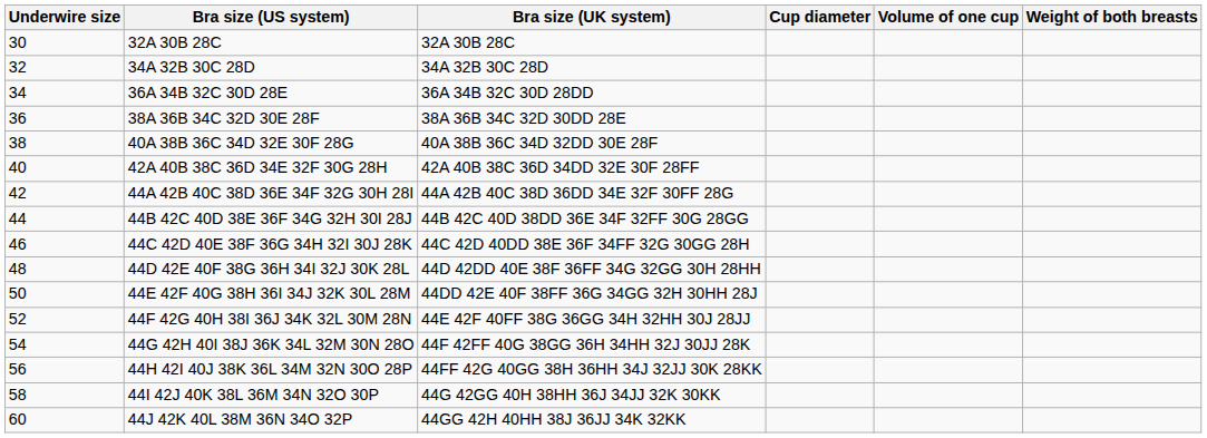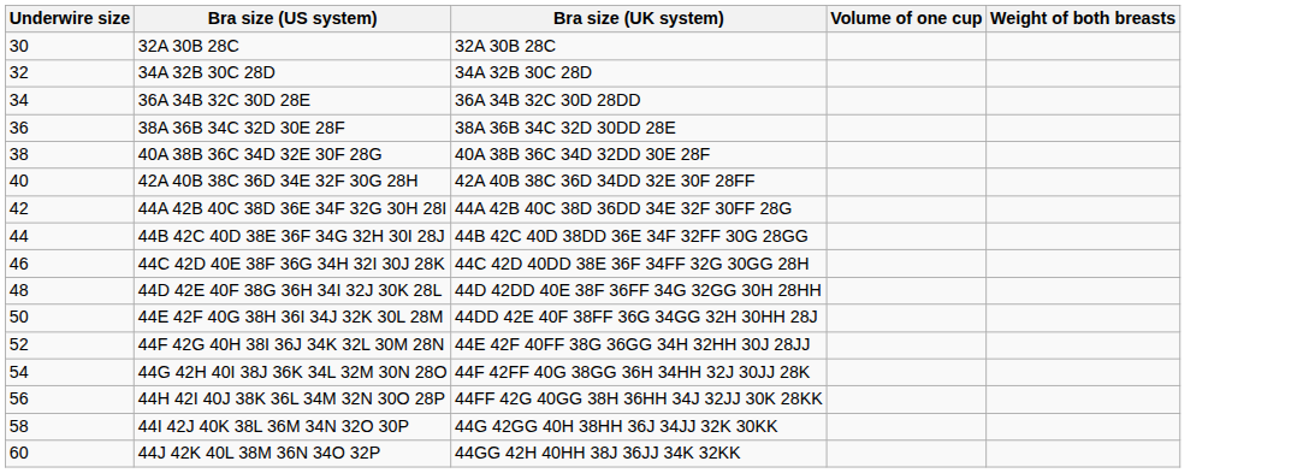 <table class="wikitable">
 <tr>
 <th>Underwire size</th>
 <th>Bra size (US system)</th>
 <th>Bra size (UK system)</th>
-<th>Cup diameter</th>
 <th>Volume of one cup</th>
 <th>Weight of both breasts</th>
 </tr>
 <tr>
 <td>30</td>
 <td>32A 30B 28C</td>
 <td>32A 30B 28C</td>
 <td></td>
 <td></td>
-<td></td>
 </tr>
 <tr>
 <td>32</td>
 <td>34A 32B 30C 28D</td>
 <td>34A 32B 30C 28D</td>
-<td></td>
 <td></td>
 <td></td>
 </tr>
 <tr>
 <td>34</td>
 <td>36A 34B 32C 30D 28E</td>
 <td>36A 34B 32C 30D 28DD</td>
 <td></td>
 <td></td>
-<td></td>
 </tr>
 <tr>
 <td>36</td>
 <td>38A 36B 34C 32D 30E 28F</td>
 <td>38A 36B 34C 32D 30DD 28E</td>
-<td></td>
 <td></td>
 <td></td>
 </tr>
 <tr>
 <td>38</td>
 <td>40A 38B 36C 34D 32E 30F 28G</td>
 <td>40A 38B 36C 34D 32DD 30E 28F</td>
 <td></td>
 <td></td>
-<td></td>
 </tr>
 <tr>
 <td>40</td>
 <td>42A 40B 38C 36D 34E 32F 30G 28H</td>
 <td>42A 40B 38C 36D 34DD 32E 30F 28FF</td>
-<td></td>
 <td></td>
 <td></td>
 </tr>
 <tr>
 <td>42</td>
 <td>44A 42B 40C 38D 36E 34F 32G 30H 28I</td>
 <td>44A 42B 40C 38D 36DD 34E 32F 30FF 28G</td>
 <td></td>
 <td></td>
-<td></td>
 </tr>
 <tr>
 <td>44</td>
 <td>44B 42C 40D 38E 36F 34G 32H 30I 28J</td>
 <td>44B 42C 40D 38DD 36E 34F 32FF 30G 28GG</td>
-<td></td>
 <td></td>
 <td></td>
 </tr>
 <tr>
 <td>46</td>
 <td>44C 42D 40E 38F 36G 34H 32I 30J 28K</td>
 <td>44C 42D 40DD 38E 36F 34FF 32G 30GG 28H</td>
 <td></td>
 <td></td>
-<td></td>
 </tr>
 <tr>
 <td>48</td>
 <td>44D 42E 40F 38G 36H 34I 32J 30K 28L</td>
 <td>44D 42DD 40E 38F 36FF 34G 32GG 30H 28HH</td>
-<td></td>
 <td></td>
 <td></td>
 </tr>
 <tr>
 <td>50</td>
 <td>44E 42F 40G 38H 36I 34J 32K 30L 28M</td>
 <td>44DD 42E 40F 38FF 36G 34GG 32H 30HH 28J</td>
 <td></td>
 <td></td>
-<td></td>
 </tr>
 <tr>
 <td>52</td>
 <td>44F 42G 40H 38I 36J 34K 32L 30M 28N</td>
 <td>44E 42F 40FF 38G 36GG 34H 32HH 30J 28JJ</td>
-<td></td>
 <td></td>
 <td></td>
 </tr>
 <tr>
 <td>54</td>
 <td>44G 42H 40I 38J 36K 34L 32M 30N 28O</td>
 <td>44F 42FF 40G 38GG 36H 34HH 32J 30JJ 28K</td>
 <td></td>
 <td></td>
-<td></td>
 </tr>
 <tr>
 <td>56</td>
 <td>44H 42I 40J 38K 36L 34M 32N 30O 28P</td>
 <td>44FF 42G 40GG 38H 36HH 34J 32JJ 30K 28KK</td>
-<td></td>
 <td></td>
 <td></td>
 </tr>
 <tr>
 <td>58</td>
 <td>44I 42J 40K 38L 36M 34N 32O 30P</td>
 <td>44G 42GG 40H 38HH 36J 34JJ 32K 30KK</td>
 <td></td>
 <td></td>
-<td></td>
 </tr>
 <tr>
 <td>60</td>
 <td>44J 42K 40L 38M 36N 34O 32P</td>
 <td>44GG 42H 40HH 38J 36JJ 34K 32KK</td>
 <td></td>
 <td></td>
-<td></td>
 </tr>
 </table>
